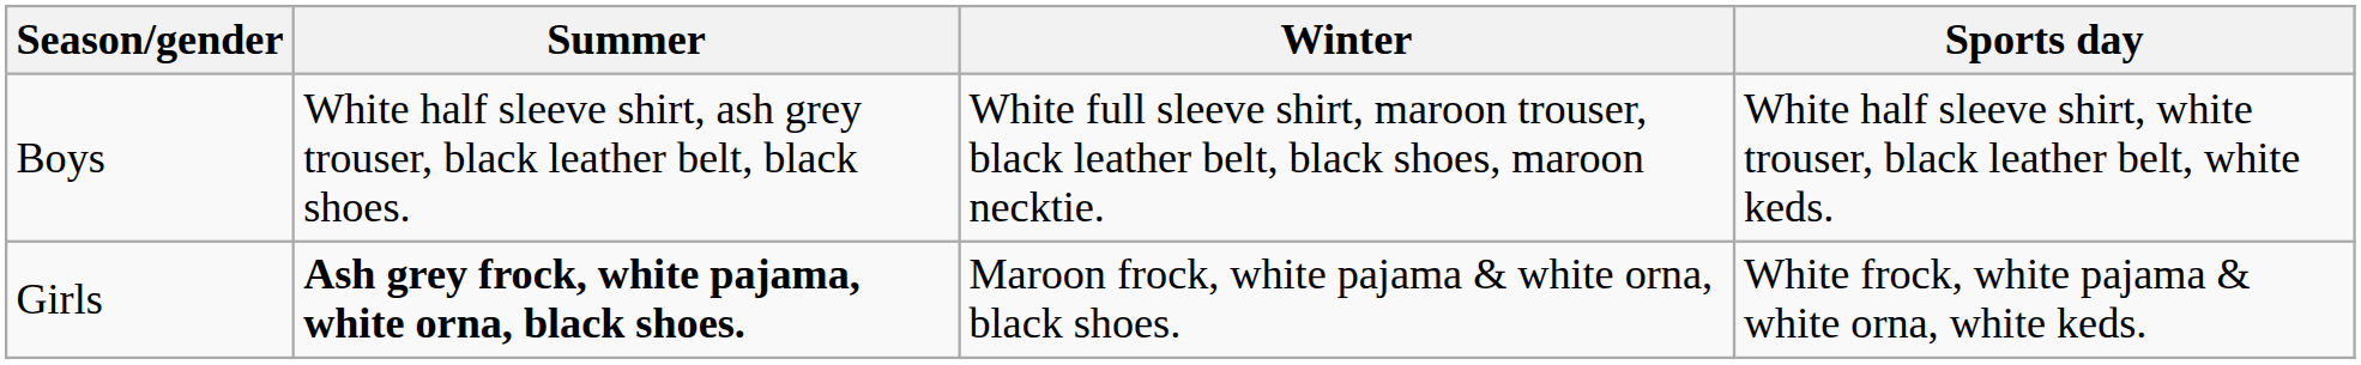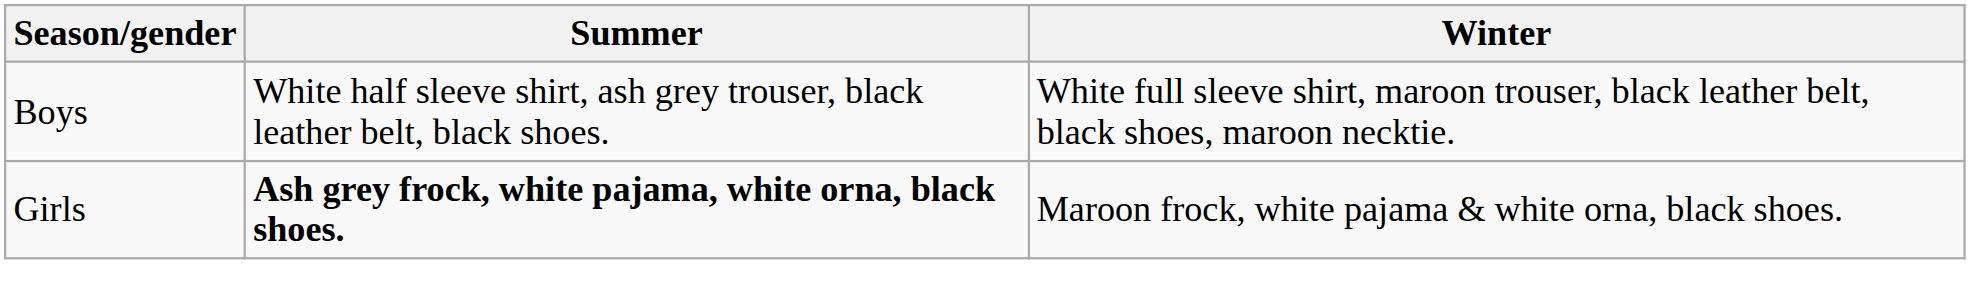 <table class="wikitable" border="2">
 <tr>
 <th>Season/gender</th>
 <th>Summer</th>
 <th>Winter</th>
-<th>Sports day</th>
 </tr>
 <tr>
 <td>Boys</td>
 <td>White half sleeve shirt, ash grey trouser, black leather belt, black shoes.</td>
 <td>White full sleeve shirt, maroon trouser, black leather belt, black shoes, maroon necktie.</td>
-<td>White half sleeve shirt, white trouser, black leather belt, white keds.</td>
 </tr>
 <tr>
 <td>Girls</td>
 <td><strong>Ash grey frock, white pajama, white orna, black shoes.</strong></td>
 <td>Maroon frock, white pajama & white orna, black shoes.</td>
-<td>White frock, white pajama & white orna, white keds.</td>
 </tr>
 </table>
